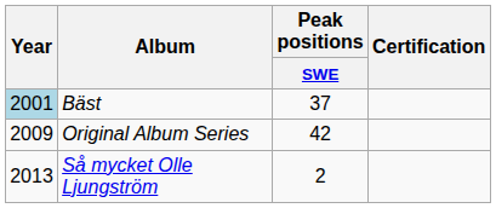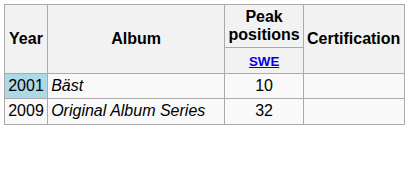 <table class="wikitable">
 <tr>
 <th align="center" rowspan="2" width="10">Year</th>
 <th align="center" rowspan="2" width="170">Album</th>
 <th align="center" colspan="1" width="30">Peak positions</th>
 <th align="center" rowspan="2" width="60">Certification</th>
 </tr>
 <tr>
 <th width="20"><small><a href='#'>SWE</a></small><br></th>
 </tr>
 <tr>
 <td align="center" rowspan="1" style="background: lightblue;">2001</td>
 <td><em>Bäst</em></td>
-<td align="center">37</td>
+<td align="center">10</td>
 <td align="center"></td>
 </tr>
 <tr>
 <td align="center" rowspan="1">2009</td>
 <td><em>Original Album Series</em></td>
-<td align="center">42</td>
-<td align="center"></td>
-</tr>
-<tr>
-<td align="center" rowspan="1">2013</td>
-<td><em><a href='#'>Så mycket Olle Ljungström</a></em></td>
-<td align="center">2</td>
+<td align="center">32</td>
 <td align="center"></td>
 </tr>
 <tr>
 </tr>
 </table>
